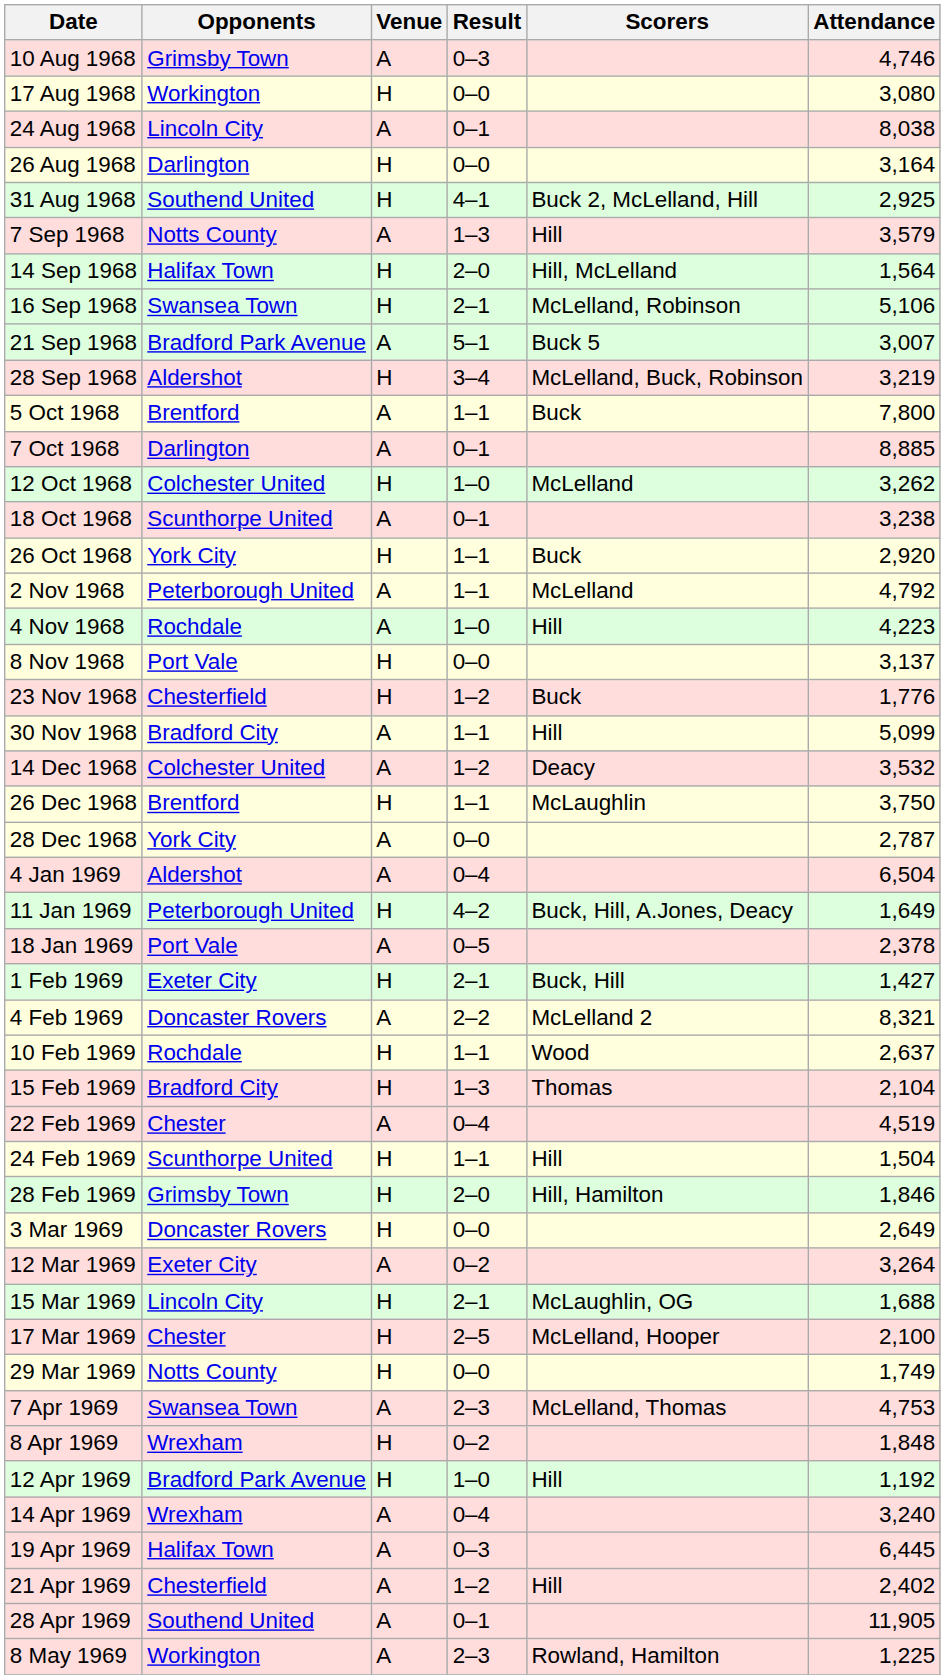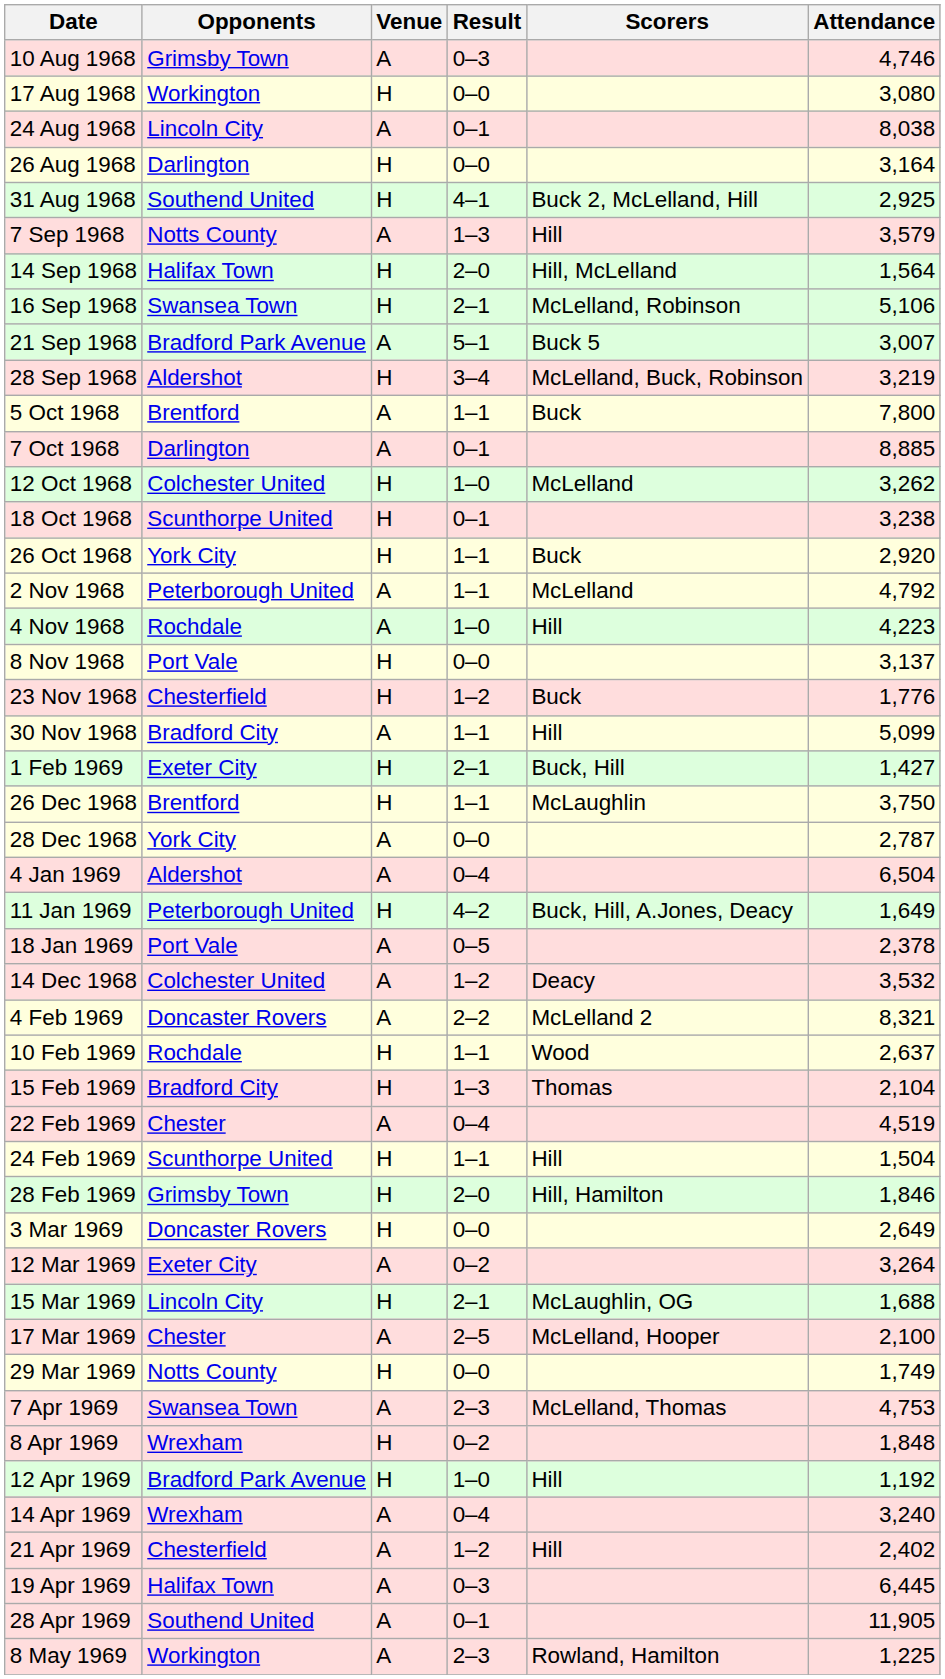 <table class="wikitable sortable">
 <tr>
 <th>Date</th>
 <th>Opponents</th>
 <th>Venue</th>
 <th>Result</th>
 <th>Scorers</th>
 <th>Attendance</th>
 </tr>
 <tr bgcolor="#ffdddd">
 <td>10 Aug 1968</td>
 <td><a href='#'>Grimsby Town</a></td>
 <td>A</td>
 <td>0–3</td>
 <td></td>
 <td align="right">4,746</td>
 </tr>
 <tr bgcolor="#ffffdd">
 <td>17 Aug 1968</td>
 <td><a href='#'>Workington</a></td>
 <td>H</td>
 <td>0–0</td>
 <td></td>
 <td align="right">3,080</td>
 </tr>
 <tr bgcolor="#ffdddd">
 <td>24 Aug 1968</td>
 <td><a href='#'>Lincoln City</a></td>
 <td>A</td>
 <td>0–1</td>
 <td></td>
 <td align="right">8,038</td>
 </tr>
 <tr bgcolor="#ffffdd">
 <td>26 Aug 1968</td>
 <td><a href='#'>Darlington</a></td>
 <td>H</td>
 <td>0–0</td>
 <td></td>
 <td align="right">3,164</td>
 </tr>
 <tr bgcolor="#ddffdd">
 <td>31 Aug 1968</td>
 <td><a href='#'>Southend United</a></td>
 <td>H</td>
 <td>4–1</td>
 <td>Buck 2, McLelland, Hill</td>
 <td align="right">2,925</td>
 </tr>
 <tr bgcolor="#ffdddd">
 <td>7 Sep 1968</td>
 <td><a href='#'>Notts County</a></td>
 <td>A</td>
 <td>1–3</td>
 <td>Hill</td>
 <td align="right">3,579</td>
 </tr>
 <tr bgcolor="#ddffdd">
 <td>14 Sep 1968</td>
 <td><a href='#'>Halifax Town</a></td>
 <td>H</td>
 <td>2–0</td>
 <td>Hill, McLelland</td>
 <td align="right">1,564</td>
 </tr>
 <tr bgcolor="#ddffdd">
 <td>16 Sep 1968</td>
 <td><a href='#'>Swansea Town</a></td>
 <td>H</td>
 <td>2–1</td>
 <td>McLelland, Robinson</td>
 <td align="right">5,106</td>
 </tr>
 <tr bgcolor="#ddffdd">
 <td>21 Sep 1968</td>
 <td><a href='#'>Bradford Park Avenue</a></td>
 <td>A</td>
 <td>5–1</td>
 <td>Buck 5</td>
 <td align="right">3,007</td>
 </tr>
 <tr bgcolor="#ffdddd">
 <td>28 Sep 1968</td>
 <td><a href='#'>Aldershot</a></td>
 <td>H</td>
 <td>3–4</td>
 <td>McLelland, Buck, Robinson</td>
 <td align="right">3,219</td>
 </tr>
 <tr bgcolor="#ffffdd">
 <td>5 Oct 1968</td>
 <td><a href='#'>Brentford</a></td>
 <td>A</td>
 <td>1–1</td>
 <td>Buck</td>
 <td align="right">7,800</td>
 </tr>
 <tr bgcolor="#ffdddd">
 <td>7 Oct 1968</td>
 <td><a href='#'>Darlington</a></td>
 <td>A</td>
 <td>0–1</td>
 <td></td>
 <td align="right">8,885</td>
 </tr>
 <tr bgcolor="#ddffdd">
 <td>12 Oct 1968</td>
 <td><a href='#'>Colchester United</a></td>
 <td>H</td>
 <td>1–0</td>
 <td>McLelland</td>
 <td align="right">3,262</td>
 </tr>
 <tr bgcolor="#ffdddd">
 <td>18 Oct 1968</td>
 <td><a href='#'>Scunthorpe United</a></td>
-<td>A</td>
+<td>H</td>
 <td>0–1</td>
 <td></td>
 <td align="right">3,238</td>
 </tr>
 <tr bgcolor="#ffffdd">
 <td>26 Oct 1968</td>
 <td><a href='#'>York City</a></td>
 <td>H</td>
 <td>1–1</td>
 <td>Buck</td>
 <td align="right">2,920</td>
 </tr>
 <tr bgcolor="#ffffdd">
 <td>2 Nov 1968</td>
 <td><a href='#'>Peterborough United</a></td>
 <td>A</td>
 <td>1–1</td>
 <td>McLelland</td>
 <td align="right">4,792</td>
 </tr>
 <tr bgcolor="#ddffdd">
 <td>4 Nov 1968</td>
 <td><a href='#'>Rochdale</a></td>
 <td>A</td>
 <td>1–0</td>
 <td>Hill</td>
 <td align="right">4,223</td>
 </tr>
 <tr bgcolor="#ffffdd">
 <td>8 Nov 1968</td>
 <td><a href='#'>Port Vale</a></td>
 <td>H</td>
 <td>0–0</td>
 <td></td>
 <td align="right">3,137</td>
 </tr>
 <tr bgcolor="#ffdddd">
 <td>23 Nov 1968</td>
 <td><a href='#'>Chesterfield</a></td>
 <td>H</td>
 <td>1–2</td>
 <td>Buck</td>
 <td align="right">1,776</td>
 </tr>
 <tr bgcolor="#ffffdd">
 <td>30 Nov 1968</td>
 <td><a href='#'>Bradford City</a></td>
 <td>A</td>
 <td>1–1</td>
 <td>Hill</td>
 <td align="right">5,099</td>
 </tr>
-<tr bgcolor="#ffdddd">
-<td>14 Dec 1968</td>
-<td><a href='#'>Colchester United</a></td>
-<td>A</td>
-<td>1–2</td>
-<td>Deacy</td>
-<td align="right">3,532</td>
+<tr bgcolor="#ddffdd">
+<td>1 Feb 1969</td>
+<td><a href='#'>Exeter City</a></td>
+<td>H</td>
+<td>2–1</td>
+<td>Buck, Hill</td>
+<td align="right">1,427</td>
 </tr>
 <tr bgcolor="#ffffdd">
 <td>26 Dec 1968</td>
 <td><a href='#'>Brentford</a></td>
 <td>H</td>
 <td>1–1</td>
 <td>McLaughlin</td>
 <td align="right">3,750</td>
 </tr>
 <tr bgcolor="#ffffdd">
 <td>28 Dec 1968</td>
 <td><a href='#'>York City</a></td>
 <td>A</td>
 <td>0–0</td>
 <td></td>
 <td align="right">2,787</td>
 </tr>
 <tr bgcolor="#ffdddd">
 <td>4 Jan 1969</td>
 <td><a href='#'>Aldershot</a></td>
 <td>A</td>
 <td>0–4</td>
 <td></td>
 <td align="right">6,504</td>
 </tr>
 <tr bgcolor="#ddffdd">
 <td>11 Jan 1969</td>
 <td><a href='#'>Peterborough United</a></td>
 <td>H</td>
 <td>4–2</td>
 <td>Buck, Hill, A.Jones, Deacy</td>
 <td align="right">1,649</td>
 </tr>
 <tr bgcolor="#ffdddd">
 <td>18 Jan 1969</td>
 <td><a href='#'>Port Vale</a></td>
 <td>A</td>
 <td>0–5</td>
 <td></td>
 <td align="right">2,378</td>
 </tr>
-<tr bgcolor="#ddffdd">
-<td>1 Feb 1969</td>
-<td><a href='#'>Exeter City</a></td>
-<td>H</td>
-<td>2–1</td>
-<td>Buck, Hill</td>
-<td align="right">1,427</td>
+<tr bgcolor="#ffdddd">
+<td>14 Dec 1968</td>
+<td><a href='#'>Colchester United</a></td>
+<td>A</td>
+<td>1–2</td>
+<td>Deacy</td>
+<td align="right">3,532</td>
 </tr>
 <tr bgcolor="#ffffdd">
 <td>4 Feb 1969</td>
 <td><a href='#'>Doncaster Rovers</a></td>
 <td>A</td>
 <td>2–2</td>
 <td>McLelland 2</td>
 <td align="right">8,321</td>
 </tr>
 <tr bgcolor="#ffffdd">
 <td>10 Feb 1969</td>
 <td><a href='#'>Rochdale</a></td>
 <td>H</td>
 <td>1–1</td>
 <td>Wood</td>
 <td align="right">2,637</td>
 </tr>
 <tr bgcolor="#ffdddd">
 <td>15 Feb 1969</td>
 <td><a href='#'>Bradford City</a></td>
 <td>H</td>
 <td>1–3</td>
 <td>Thomas</td>
 <td align="right">2,104</td>
 </tr>
 <tr bgcolor="#ffdddd">
 <td>22 Feb 1969</td>
 <td><a href='#'>Chester</a></td>
 <td>A</td>
 <td>0–4</td>
 <td></td>
 <td align="right">4,519</td>
 </tr>
 <tr bgcolor="#ffffdd">
 <td>24 Feb 1969</td>
 <td><a href='#'>Scunthorpe United</a></td>
 <td>H</td>
 <td>1–1</td>
 <td>Hill</td>
 <td align="right">1,504</td>
 </tr>
 <tr bgcolor="#ddffdd">
 <td>28 Feb 1969</td>
 <td><a href='#'>Grimsby Town</a></td>
 <td>H</td>
 <td>2–0</td>
 <td>Hill, Hamilton</td>
 <td align="right">1,846</td>
 </tr>
 <tr bgcolor="#ffffdd">
 <td>3 Mar 1969</td>
 <td><a href='#'>Doncaster Rovers</a></td>
 <td>H</td>
 <td>0–0</td>
 <td></td>
 <td align="right">2,649</td>
 </tr>
 <tr bgcolor="#ffdddd">
 <td>12 Mar 1969</td>
 <td><a href='#'>Exeter City</a></td>
 <td>A</td>
 <td>0–2</td>
 <td></td>
 <td align="right">3,264</td>
 </tr>
 <tr bgcolor="#ddffdd">
 <td>15 Mar 1969</td>
 <td><a href='#'>Lincoln City</a></td>
 <td>H</td>
 <td>2–1</td>
 <td>McLaughlin, OG</td>
 <td align="right">1,688</td>
 </tr>
 <tr bgcolor="#ffdddd">
 <td>17 Mar 1969</td>
 <td><a href='#'>Chester</a></td>
-<td>H</td>
+<td>A</td>
 <td>2–5</td>
 <td>McLelland, Hooper</td>
 <td align="right">2,100</td>
 </tr>
 <tr bgcolor="#ffffdd">
 <td>29 Mar 1969</td>
 <td><a href='#'>Notts County</a></td>
 <td>H</td>
 <td>0–0</td>
 <td></td>
 <td align="right">1,749</td>
 </tr>
 <tr bgcolor="#ffdddd">
 <td>7 Apr 1969</td>
 <td><a href='#'>Swansea Town</a></td>
 <td>A</td>
 <td>2–3</td>
 <td>McLelland, Thomas</td>
 <td align="right">4,753</td>
 </tr>
 <tr bgcolor="#ffdddd">
 <td>8 Apr 1969</td>
 <td><a href='#'>Wrexham</a></td>
 <td>H</td>
 <td>0–2</td>
 <td></td>
 <td align="right">1,848</td>
 </tr>
 <tr bgcolor="#ddffdd">
 <td>12 Apr 1969</td>
 <td><a href='#'>Bradford Park Avenue</a></td>
 <td>H</td>
 <td>1–0</td>
 <td>Hill</td>
 <td align="right">1,192</td>
 </tr>
 <tr bgcolor="#ffdddd">
 <td>14 Apr 1969</td>
 <td><a href='#'>Wrexham</a></td>
 <td>A</td>
 <td>0–4</td>
 <td></td>
 <td align="right">3,240</td>
 </tr>
 <tr bgcolor="#ffdddd">
+<td>21 Apr 1969</td>
+<td><a href='#'>Chesterfield</a></td>
+<td>A</td>
+<td>1–2</td>
+<td>Hill</td>
+<td align="right">2,402</td>
+</tr>
+<tr bgcolor="#ffdddd">
 <td>19 Apr 1969</td>
 <td><a href='#'>Halifax Town</a></td>
 <td>A</td>
 <td>0–3</td>
 <td></td>
 <td align="right">6,445</td>
-</tr>
-<tr bgcolor="#ffdddd">
-<td>21 Apr 1969</td>
-<td><a href='#'>Chesterfield</a></td>
-<td>A</td>
-<td>1–2</td>
-<td>Hill</td>
-<td align="right">2,402</td>
 </tr>
 <tr bgcolor="#ffdddd">
 <td>28 Apr 1969</td>
 <td><a href='#'>Southend United</a></td>
 <td>A</td>
 <td>0–1</td>
 <td></td>
 <td align="right">11,905</td>
 </tr>
 <tr bgcolor="#ffdddd">
 <td>8 May 1969</td>
 <td><a href='#'>Workington</a></td>
 <td>A</td>
 <td>2–3</td>
 <td>Rowland, Hamilton</td>
 <td align="right">1,225</td>
 </tr>
 </table>
